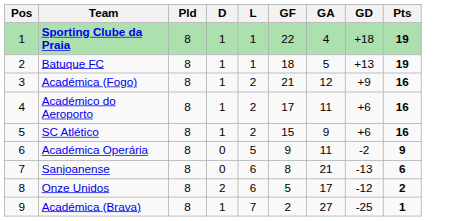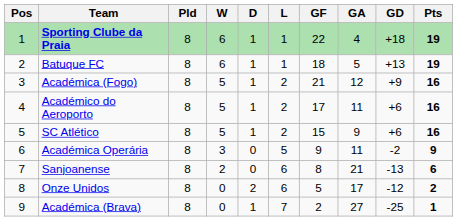 <table class="wikitable" style="text-align: center;">
 <tr>
 <th style="width: 40px;">Pos</th>
 <th style="width: 170px;">Team</th>
 <th style="width: 45px;">Pld</th>
+<th style="width: 35px;">W</th>
 <th style="width: 35px;">D</th>
 <th style="width: 35px;">L</th>
 <th style="width: 45px;">GF</th>
 <th style="width: 45px;">GA</th>
 <th style="width: 45px;">GD</th>
 <th style="width: 45px;">Pts</th>
 </tr>
 <tr style="background:#ACE1AF;">
 <td>1</td>
 <td style="text-align: left;"><strong><a href='#'>Sporting Clube da Praia</a></strong></td>
 <td>8</td>
+<td>6</td>
 <td>1</td>
 <td>1</td>
 <td>22</td>
 <td>4</td>
 <td>+18</td>
 <td><strong>19</strong></td>
 </tr>
 <tr>
 <td>2</td>
 <td style="text-align: left;"><a href='#'>Batuque FC</a></td>
 <td>8</td>
+<td>6</td>
 <td>1</td>
 <td>1</td>
 <td>18</td>
 <td>5</td>
 <td>+13</td>
 <td><strong>19</strong></td>
 </tr>
 <tr>
 <td>3</td>
 <td style="text-align: left;"><a href='#'>Académica (Fogo)</a></td>
 <td>8</td>
+<td>5</td>
 <td>1</td>
 <td>2</td>
 <td>21</td>
 <td>12</td>
 <td>+9</td>
 <td><strong>16</strong></td>
 </tr>
 <tr>
 <td>4</td>
 <td style="text-align: left;"><a href='#'>Académico do Aeroporto</a></td>
 <td>8</td>
+<td>5</td>
 <td>1</td>
 <td>2</td>
 <td>17</td>
 <td>11</td>
 <td>+6</td>
 <td><strong>16</strong></td>
 </tr>
 <tr>
 <td>5</td>
 <td style="text-align: left;"><a href='#'>SC Atlético</a></td>
 <td>8</td>
+<td>5</td>
 <td>1</td>
 <td>2</td>
 <td>15</td>
 <td>9</td>
 <td>+6</td>
 <td><strong>16</strong></td>
 </tr>
 <tr>
 <td>6</td>
 <td style="text-align: left;"><a href='#'>Académica Operária</a></td>
 <td>8</td>
+<td>3</td>
 <td>0</td>
 <td>5</td>
 <td>9</td>
 <td>11</td>
 <td>-2</td>
 <td><strong>9</strong></td>
 </tr>
 <tr>
 <td>7</td>
 <td style="text-align: left;"><a href='#'>Sanjoanense</a></td>
 <td>8</td>
+<td>2</td>
 <td>0</td>
 <td>6</td>
 <td>8</td>
 <td>21</td>
 <td>-13</td>
 <td><strong>6</strong></td>
 </tr>
 <tr>
 <td>8</td>
 <td style="text-align: left;"><a href='#'>Onze Unidos</a></td>
 <td>8</td>
+<td>0</td>
 <td>2</td>
 <td>6</td>
 <td>5</td>
 <td>17</td>
 <td>-12</td>
 <td><strong>2</strong></td>
 </tr>
 <tr>
 <td>9</td>
 <td style="text-align: left;"><a href='#'>Académica (Brava)</a></td>
 <td>8</td>
+<td>0</td>
 <td>1</td>
 <td>7</td>
 <td>2</td>
 <td>27</td>
 <td>-25</td>
 <td><strong>1</strong></td>
 </tr>
 </table>
